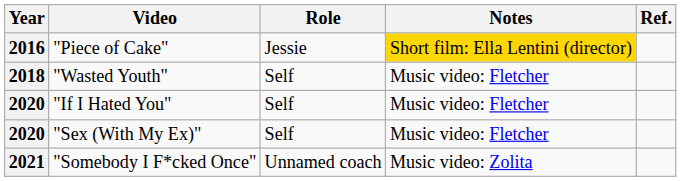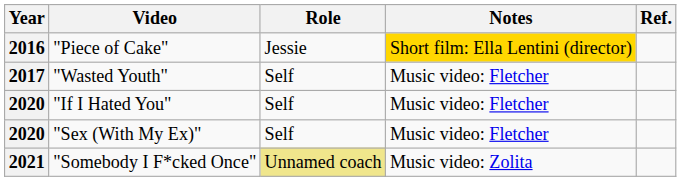 <table class="wikitable sortable plainrowheaders">
 <tr>
 <th>Year</th>
 <th>Video</th>
 <th>Role</th>
 <th>Notes</th>
 <th>Ref.</th>
 </tr>
 <tr>
 <th>2016</th>
 <td>"Piece of Cake"</td>
 <td>Jessie</td>
 <td style="background: gold;">Short film: Ella Lentini (director)</td>
 <td></td>
 </tr>
 <tr>
-<th>2018</th>
+<th>2017</th>
 <td>"Wasted Youth"</td>
 <td>Self</td>
 <td>Music video: <a href='#'>Fletcher</a></td>
 <td></td>
 </tr>
 <tr>
 <th>2020</th>
 <td>"If I Hated You"</td>
 <td>Self</td>
 <td>Music video: <a href='#'>Fletcher</a></td>
 <td></td>
 </tr>
 <tr>
 <th>2020</th>
 <td>"Sex (With My Ex)"</td>
 <td>Self</td>
 <td>Music video: <a href='#'>Fletcher</a></td>
 <td></td>
 </tr>
 <tr>
 <th>2021</th>
 <td>"Somebody I F*cked Once"</td>
-<td>Unnamed coach</td>
+<td style="background: khaki;">Unnamed coach</td>
 <td>Music video: <a href='#'>Zolita</a></td>
 <td></td>
 </tr>
 </table>
